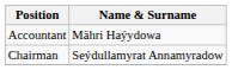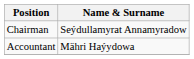 <table class="wikitable">
 <tr>
 <th>Position</th>
 <th>Name & Surname</th>
 </tr>
 <tr>
+<td>Chairman</td>
+<td>  Seýdullamyrat Annamyradow</td>
+</tr>
+<tr>
 <td>Accountant</td>
 <td> Mähri Haýydowa</td>
 </tr>
 <tr>
-<td>Chairman</td>
-<td>  Seýdullamyrat Annamyradow</td>
-</tr>
-<tr>
 </tr>
 </table>
